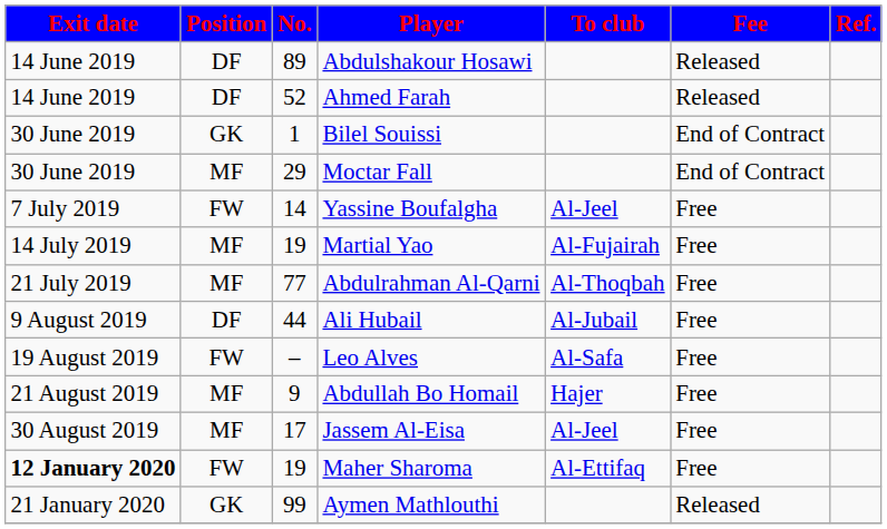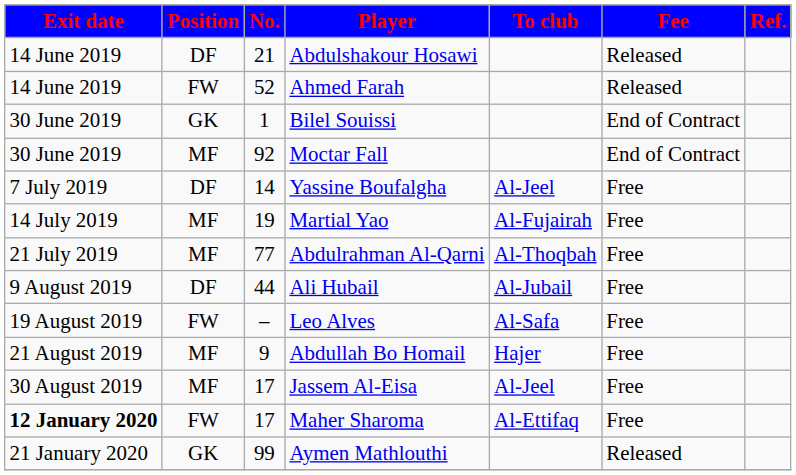 <table class="wikitable sortable">
 <tr>
 <th style="background:blue; color:red;"><strong>Exit date</strong></th>
 <th style="background:blue; color:red;"><strong>Position</strong></th>
 <th style="background:blue; color:red;"><strong>No.</strong></th>
 <th style="background:blue; color:red;"><strong>Player</strong></th>
 <th style="background:blue; color:red;"><strong>To club</strong></th>
 <th style="background:blue; color:red;"><strong>Fee</strong></th>
 <th style="background:blue; color:red;"><strong>Ref.</strong></th>
 </tr>
 <tr>
 <td>14 June 2019</td>
 <td style="text-align:center;">DF</td>
-<td style="text-align:center;">89</td>
+<td style="text-align:center;">21</td>
 <td style="text-align:left;"> <a href='#'>Abdulshakour Hosawi</a></td>
 <td style="text-align:left;"></td>
 <td>Released</td>
 <td></td>
 </tr>
 <tr>
 <td>14 June 2019</td>
-<td style="text-align:center;">DF</td>
+<td style="text-align:center;">FW</td>
 <td style="text-align:center;">52</td>
 <td style="text-align:left;"> <a href='#'>Ahmed Farah</a></td>
 <td style="text-align:left;"></td>
 <td>Released</td>
 <td></td>
 </tr>
 <tr>
 <td>30 June 2019</td>
 <td style="text-align:center;">GK</td>
 <td style="text-align:center;">1</td>
 <td style="text-align:left;"> <a href='#'>Bilel Souissi</a></td>
 <td style="text-align:left;"></td>
 <td>End of Contract</td>
 <td></td>
 </tr>
 <tr>
 <td>30 June 2019</td>
 <td style="text-align:center;">MF</td>
-<td style="text-align:center;">29</td>
+<td style="text-align:center;">92</td>
 <td style="text-align:left;"> <a href='#'>Moctar Fall</a></td>
 <td style="text-align:left;"></td>
 <td>End of Contract</td>
 <td></td>
 </tr>
 <tr>
 <td>7 July 2019</td>
-<td style="text-align:center;">FW</td>
+<td style="text-align:center;">DF</td>
 <td style="text-align:center;">14</td>
 <td style="text-align:left;"> <a href='#'>Yassine Boufalgha</a></td>
 <td style="text-align:left;"> <a href='#'>Al-Jeel</a></td>
 <td>Free</td>
 <td></td>
 </tr>
 <tr>
 <td>14 July 2019</td>
 <td style="text-align:center;">MF</td>
 <td style="text-align:center;">19</td>
 <td style="text-align:left;"> <a href='#'>Martial Yao</a></td>
 <td style="text-align:left;"> <a href='#'>Al-Fujairah</a></td>
 <td>Free</td>
 <td></td>
 </tr>
 <tr>
 <td>21 July 2019</td>
 <td style="text-align:center;">MF</td>
 <td style="text-align:center;">77</td>
 <td style="text-align:left;"> <a href='#'>Abdulrahman Al-Qarni</a></td>
 <td style="text-align:left;"> <a href='#'>Al-Thoqbah</a></td>
 <td>Free</td>
 <td></td>
 </tr>
 <tr>
 <td>9 August 2019</td>
 <td style="text-align:center;">DF</td>
 <td style="text-align:center;">44</td>
 <td style="text-align:left;"> <a href='#'>Ali Hubail</a></td>
 <td style="text-align:left;"> <a href='#'>Al-Jubail</a></td>
 <td>Free</td>
 <td></td>
 </tr>
 <tr>
 <td>19 August 2019</td>
 <td style="text-align:center;">FW</td>
 <td style="text-align:center;">–</td>
 <td style="text-align:left;"> <a href='#'>Leo Alves</a></td>
 <td style="text-align:left;"> <a href='#'>Al-Safa</a></td>
 <td>Free</td>
 <td></td>
 </tr>
 <tr>
 <td>21 August 2019</td>
 <td style="text-align:center;">MF</td>
 <td style="text-align:center;">9</td>
 <td style="text-align:left;"> <a href='#'>Abdullah Bo Homail</a></td>
 <td style="text-align:left;"> <a href='#'>Hajer</a></td>
 <td>Free</td>
 <td></td>
 </tr>
 <tr>
 <td>30 August 2019</td>
 <td style="text-align:center;">MF</td>
 <td style="text-align:center;">17</td>
 <td style="text-align:left;"> <a href='#'>Jassem Al-Eisa</a></td>
 <td style="text-align:left;"> <a href='#'>Al-Jeel</a></td>
 <td>Free</td>
 <td></td>
 </tr>
 <tr>
 <td><strong>12 January 2020</strong></td>
 <td style="text-align:center;">FW</td>
-<td style="text-align:center;">19</td>
+<td style="text-align:center;">17</td>
 <td style="text-align:left;"> <a href='#'>Maher Sharoma</a></td>
 <td style="text-align:left;"> <a href='#'>Al-Ettifaq</a></td>
 <td>Free</td>
 <td></td>
 </tr>
 <tr>
 <td>21 January 2020</td>
 <td style="text-align:center;">GK</td>
 <td style="text-align:center;">99</td>
 <td style="text-align:left;"> <a href='#'>Aymen Mathlouthi</a></td>
 <td style="text-align:left;"></td>
 <td>Released</td>
 <td></td>
 </tr>
 <tr>
 </tr>
 </table>
